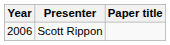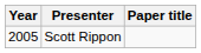 <table class="wikitable">
 <tr>
 <th>Year</th>
 <th>Presenter</th>
 <th>Paper title</th>
 </tr>
 <tr>
-<td>2006</td>
+<td>2005</td>
 <td>Scott Rippon</td>
 <td></td>
 </tr>
 </table>
